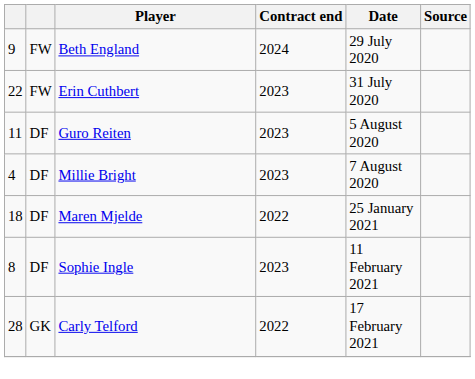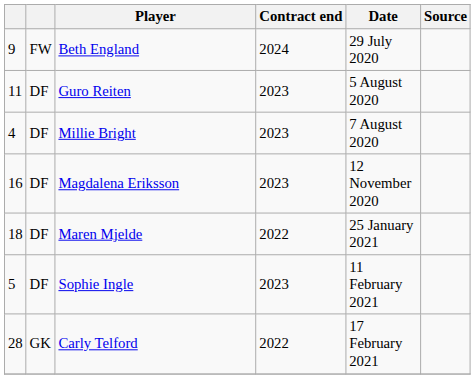 <table class="wikitable plainrowheaders sortable" style="font-size:95%">
 <tr>
 <th></th>
 <th></th>
 <th scope="col" style="width:200px;">Player</th>
 <th>Contract end</th>
 <th scope="col" style="width:70px;">Date</th>
 <th>Source</th>
 </tr>
 <tr>
 <td>9</td>
 <td>FW</td>
 <td> <a href='#'>Beth England</a></td>
 <td>2024</td>
 <td>29 July 2020</td>
-<td></td>
-</tr>
-<tr>
-<td>22</td>
-<td>FW</td>
-<td> <a href='#'>Erin Cuthbert</a></td>
-<td>2023</td>
-<td>31 July 2020</td>
 <td></td>
 </tr>
 <tr>
 <td>11</td>
 <td>DF</td>
 <td> <a href='#'>Guro Reiten</a></td>
 <td>2023</td>
 <td>5 August 2020</td>
 <td></td>
 </tr>
 <tr>
 <td>4</td>
 <td>DF</td>
 <td> <a href='#'>Millie Bright</a></td>
 <td>2023</td>
 <td>7 August 2020</td>
 <td></td>
 </tr>
 <tr>
+<td>16</td>
+<td>DF</td>
+<td> <a href='#'>Magdalena Eriksson</a></td>
+<td>2023</td>
+<td>12 November 2020</td>
+<td></td>
+</tr>
+<tr>
 <td>18</td>
 <td>DF</td>
 <td> <a href='#'>Maren Mjelde</a></td>
 <td>2022</td>
 <td>25 January 2021</td>
 <td></td>
 </tr>
 <tr>
-<td>8</td>
+<td>5</td>
 <td>DF</td>
 <td> <a href='#'>Sophie Ingle</a></td>
 <td>2023</td>
 <td>11 February 2021</td>
 <td></td>
 </tr>
 <tr>
 <td>28</td>
 <td>GK</td>
 <td> <a href='#'>Carly Telford</a></td>
 <td>2022</td>
 <td>17 February 2021</td>
 <td></td>
 </tr>
 <tr>
 </tr>
 </table>
